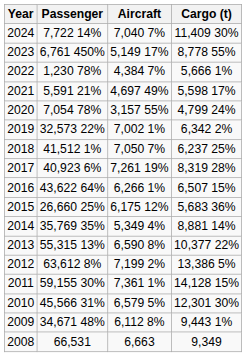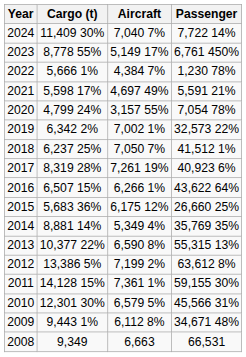 <table class="wikitable">
 <tr>
 <th>Year</th>
+<th>Cargo (t)</th>
+<th>Aircraft</th>
 <th style="text-align:center;">Passenger</th>
-<th>Aircraft</th>
-<th>Cargo (t)</th>
 </tr>
 <tr style="text-align:center;">
 <td>2024</td>
+<td>11,409  30%</td>
+<td>7,040  7%</td>
 <td style="text-align:center;">7,722  14%</td>
-<td>7,040  7%</td>
-<td>11,409  30%</td>
 </tr>
 <tr style="text-align:center;">
 <td>2023</td>
+<td>8,778  55%</td>
+<td>5,149  17%</td>
 <td style="text-align:center;">6,761  450%</td>
-<td>5,149  17%</td>
-<td>8,778  55%</td>
 </tr>
 <tr style="text-align:center;">
 <td>2022</td>
+<td>5,666  1%</td>
+<td>4,384  7%</td>
 <td style="text-align:center;">1,230  78%</td>
-<td>4,384  7%</td>
-<td>5,666  1%</td>
 </tr>
 <tr style="text-align:center;">
 <td>2021</td>
+<td>5,598  17%</td>
+<td>4,697  49%</td>
 <td style="text-align:center;">5,591  21%</td>
-<td>4,697  49%</td>
-<td>5,598  17%</td>
 </tr>
 <tr style="text-align:center;">
 <td>2020</td>
+<td>4,799  24%</td>
+<td>3,157  55%</td>
 <td style="text-align:center;">7,054  78%</td>
-<td>3,157  55%</td>
-<td>4,799  24%</td>
 </tr>
 <tr style="text-align:center;">
 <td>2019</td>
+<td>6,342  2%</td>
+<td>7,002  1%</td>
 <td style="text-align:center;">32,573  22%</td>
-<td>7,002  1%</td>
-<td>6,342  2%</td>
 </tr>
 <tr style="text-align:center;">
 <td>2018</td>
+<td>6,237  25%</td>
+<td>7,050  7%</td>
 <td style="text-align:center;">41,512  1%</td>
-<td>7,050  7%</td>
-<td>6,237  25%</td>
 </tr>
 <tr style="text-align:center;">
 <td>2017</td>
+<td>8,319  28%</td>
+<td>7,261  19%</td>
 <td style="text-align:center;">40,923  6%</td>
-<td>7,261  19%</td>
-<td>8,319  28%</td>
 </tr>
 <tr style="text-align:center;">
 <td>2016</td>
+<td>6,507  15%</td>
+<td>6,266  1%</td>
 <td style="text-align:center;">43,622  64%</td>
-<td>6,266  1%</td>
-<td>6,507  15%</td>
 </tr>
 <tr style="text-align:center;">
 <td>2015</td>
+<td>5,683  36%</td>
+<td>6,175  12%</td>
 <td style="text-align:center;">26,660  25%</td>
-<td>6,175  12%</td>
-<td>5,683  36%</td>
 </tr>
 <tr style="text-align:center;">
 <td>2014</td>
+<td>8,881  14%</td>
+<td>5,349  4%</td>
 <td style="text-align:center;">35,769  35%</td>
-<td>5,349  4%</td>
-<td>8,881  14%</td>
 </tr>
 <tr style="text-align:center;">
 <td>2013</td>
+<td>10,377  22%</td>
+<td>6,590  8%</td>
 <td style="text-align:center;">55,315  13%</td>
-<td>6,590  8%</td>
-<td>10,377  22%</td>
 </tr>
 <tr style="text-align:center;">
 <td>2012</td>
+<td>13,386  5%</td>
+<td>7,199  2%</td>
 <td style="text-align:center;">63,612  8%</td>
-<td>7,199  2%</td>
-<td>13,386  5%</td>
 </tr>
 <tr style="text-align:center;">
 <td>2011</td>
+<td>14,128  15%</td>
+<td>7,361  1%</td>
 <td style="text-align:center;">59,155  30%</td>
-<td>7,361  1%</td>
-<td>14,128  15%</td>
 </tr>
 <tr style="text-align:center;">
 <td>2010</td>
+<td>12,301  30%</td>
+<td>6,579  5%</td>
 <td style="text-align:center;">45,566  31%</td>
-<td>6,579  5%</td>
-<td>12,301  30%</td>
 </tr>
 <tr style="text-align:center;">
 <td>2009</td>
+<td>9,443  1%</td>
+<td>6,112  8%</td>
 <td style="text-align:center;">34,671  48%</td>
-<td>6,112  8%</td>
-<td>9,443  1%</td>
 </tr>
 <tr style="text-align:center;">
 <td>2008</td>
+<td>9,349</td>
+<td>6,663</td>
 <td style="text-align:center;">66,531</td>
-<td>6,663</td>
-<td>9,349</td>
 </tr>
 </table>
